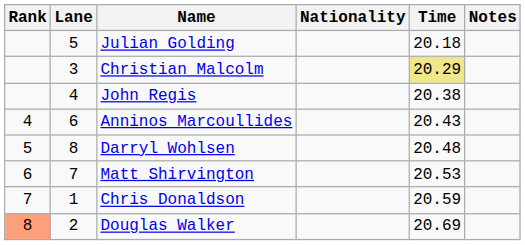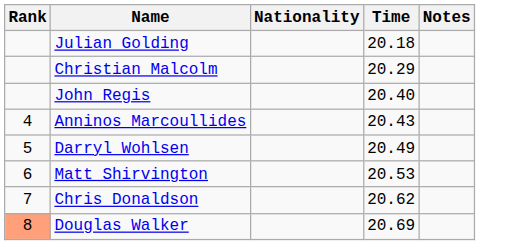 <table class="wikitable sortable" style="text-align:center">
 <tr>
 <th>Rank</th>
-<th>Lane</th>
 <th>Name</th>
 <th>Nationality</th>
 <th>Time</th>
 <th>Notes</th>
 </tr>
 <tr>
 <td></td>
-<td>5</td>
 <td align=left><a href='#'>Julian Golding</a></td>
 <td align=left></td>
 <td>20.18</td>
 <td></td>
 </tr>
 <tr>
 <td></td>
-<td>3</td>
 <td align=left><a href='#'>Christian Malcolm</a></td>
 <td align=left></td>
-<td style="background: khaki;">20.29</td>
+<td>20.29</td>
 <td></td>
 </tr>
 <tr>
 <td></td>
-<td>4</td>
 <td align=left><a href='#'>John Regis</a></td>
 <td align=left></td>
-<td>20.38</td>
+<td>20.40</td>
 <td></td>
 </tr>
 <tr>
 <td>4</td>
-<td>6</td>
 <td align=left><a href='#'>Anninos Marcoullides</a></td>
 <td align=left></td>
 <td>20.43</td>
 <td></td>
 </tr>
 <tr>
 <td>5</td>
-<td>8</td>
 <td align=left><a href='#'>Darryl Wohlsen</a></td>
 <td align=left></td>
-<td>20.48</td>
+<td>20.49</td>
 <td></td>
 </tr>
 <tr>
 <td>6</td>
-<td>7</td>
 <td align=left><a href='#'>Matt Shirvington</a></td>
 <td align=left></td>
 <td>20.53</td>
 <td></td>
 </tr>
 <tr>
 <td>7</td>
-<td>1</td>
 <td align=left><a href='#'>Chris Donaldson</a></td>
 <td align=left></td>
-<td>20.59</td>
+<td>20.62</td>
 <td></td>
 </tr>
 <tr>
 <td style="background: lightsalmon;">8</td>
-<td>2</td>
 <td align=left><a href='#'>Douglas Walker</a></td>
 <td align=left></td>
 <td>20.69</td>
 <td></td>
 </tr>
 </table>
